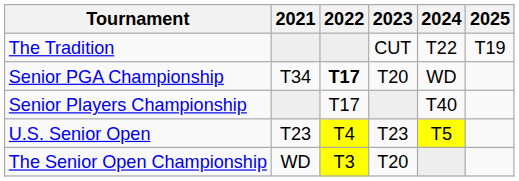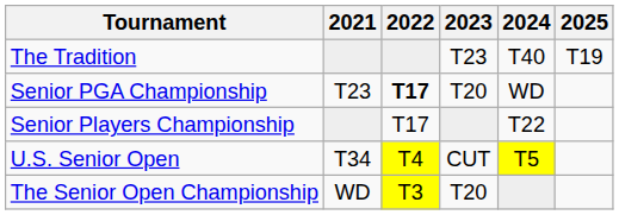 <table class="wikitable" style="font-size:95%;text-align:center;">
 <tr>
 <th>Tournament</th>
 <th>2021</th>
 <th>2022</th>
 <th>2023</th>
 <th>2024</th>
 <th>2025</th>
 </tr>
 <tr>
 <td align=left><a href='#'>The Tradition</a></td>
 <td style="background:#eeeeee;"></td>
 <td style="background:#eeeeee;"></td>
-<td>CUT</td>
-<td>T22</td>
+<td>T23</td>
+<td>T40</td>
 <td>T19</td>
 </tr>
 <tr>
 <td align=left><a href='#'>Senior PGA Championship</a></td>
-<td>T34</td>
+<td>T23</td>
 <td><strong>T17</strong></td>
 <td>T20</td>
 <td>WD</td>
 <td></td>
 </tr>
 <tr>
 <td align=left><a href='#'>Senior Players Championship</a></td>
 <td style="background:#eeeeee;"></td>
 <td>T17</td>
 <td style="background:#eeeeee;"></td>
-<td>T40</td>
+<td>T22</td>
 <td></td>
 </tr>
 <tr>
 <td align=left><a href='#'>U.S. Senior Open</a></td>
-<td>T23</td>
+<td>T34</td>
 <td style="background:yellow;">T4</td>
-<td>T23</td>
+<td>CUT</td>
 <td style="background:yellow;">T5</td>
 <td></td>
 </tr>
 <tr>
 <td align=left><a href='#'>The Senior Open Championship</a></td>
 <td>WD</td>
 <td style="background:yellow;">T3</td>
 <td>T20</td>
 <td style="background:#eeeeee;"></td>
 <td></td>
 </tr>
 </table>
